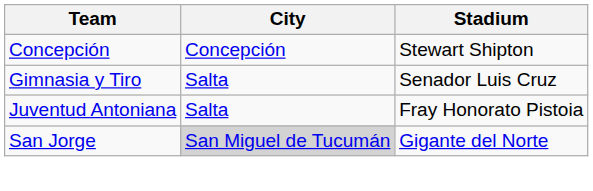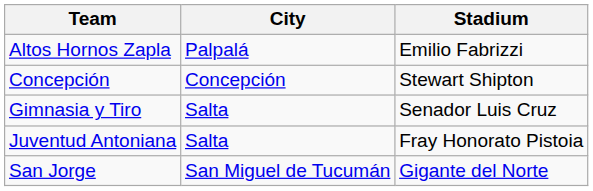 <table class="wikitable sortable">
 <tr>
 <th>Team</th>
 <th>City</th>
 <th>Stadium</th>
+</tr>
+<tr>
+<td> <a href='#'>Altos Hornos Zapla</a></td>
+<td><a href='#'>Palpalá</a></td>
+<td>Emilio Fabrizzi</td>
 </tr>
 <tr>
 <td> <a href='#'>Concepción</a></td>
 <td><a href='#'>Concepción</a></td>
 <td>Stewart Shipton</td>
 </tr>
 <tr>
 <td> <a href='#'>Gimnasia y Tiro</a></td>
 <td><a href='#'>Salta</a></td>
 <td>Senador Luis Cruz</td>
 </tr>
 <tr>
 <td> <a href='#'>Juventud Antoniana</a></td>
 <td><a href='#'>Salta</a></td>
 <td>Fray Honorato Pistoia</td>
 </tr>
 <tr>
 <td> <a href='#'>San Jorge</a></td>
-<td style="background: lightgrey;"><a href='#'>San Miguel de Tucumán</a></td>
+<td><a href='#'>San Miguel de Tucumán</a></td>
 <td><a href='#'>Gigante del Norte</a></td>
 </tr>
 </table>
